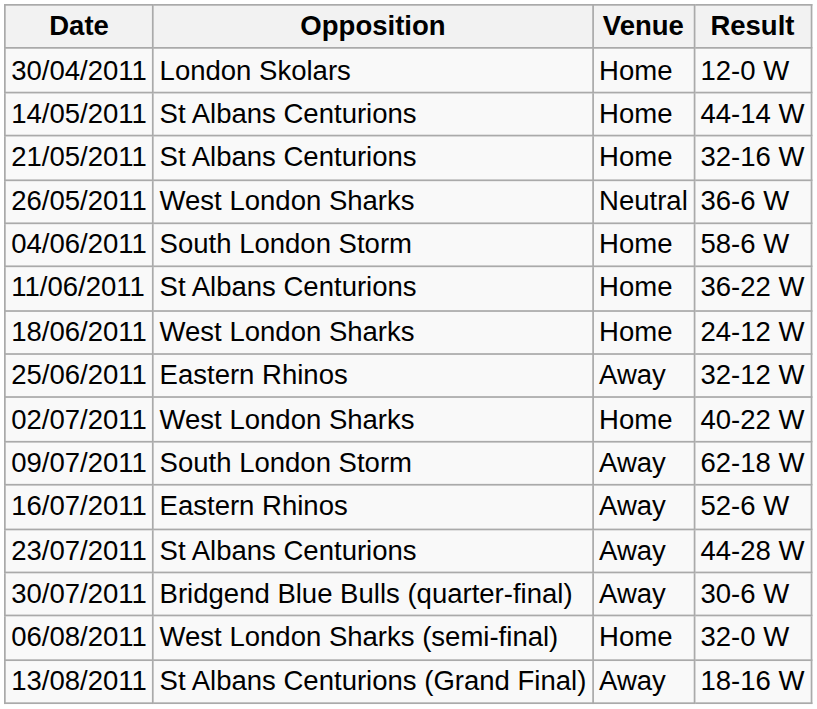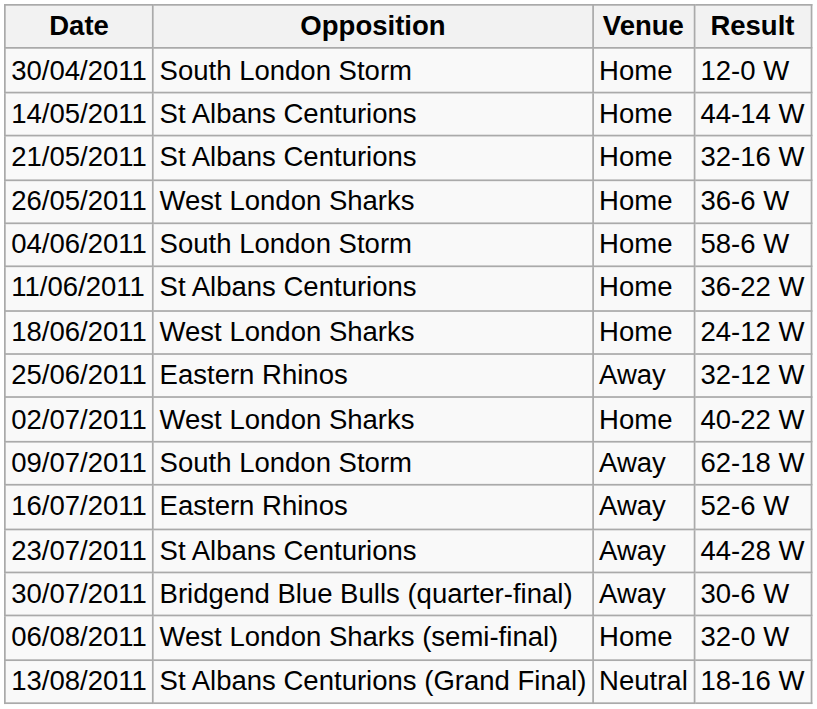 <table class="wikitable">
 <tr>
 <th>Date</th>
 <th>Opposition</th>
 <th>Venue</th>
 <th>Result</th>
 </tr>
 <tr>
 <td>30/04/2011</td>
-<td>London Skolars</td>
+<td>South London Storm</td>
 <td>Home</td>
 <td>12-0 W</td>
 </tr>
 <tr>
 <td>14/05/2011</td>
 <td>St Albans Centurions</td>
 <td>Home</td>
 <td>44-14 W</td>
 </tr>
 <tr>
 <td>21/05/2011</td>
 <td>St Albans Centurions</td>
 <td>Home</td>
 <td>32-16 W</td>
 </tr>
 <tr>
 <td>26/05/2011</td>
 <td>West London Sharks</td>
-<td>Neutral</td>
+<td>Home</td>
 <td>36-6 W</td>
 </tr>
 <tr>
 <td>04/06/2011</td>
 <td>South London Storm</td>
 <td>Home</td>
 <td>58-6 W</td>
 </tr>
 <tr>
 <td>11/06/2011</td>
 <td>St Albans Centurions</td>
 <td>Home</td>
 <td>36-22 W</td>
 </tr>
 <tr>
 <td>18/06/2011</td>
 <td>West London Sharks</td>
 <td>Home</td>
 <td>24-12 W</td>
 </tr>
 <tr>
 <td>25/06/2011</td>
 <td>Eastern Rhinos</td>
 <td>Away</td>
 <td>32-12 W</td>
 </tr>
 <tr>
 <td>02/07/2011</td>
 <td>West London Sharks</td>
 <td>Home</td>
 <td>40-22 W</td>
 </tr>
 <tr>
 <td>09/07/2011</td>
 <td>South London Storm</td>
 <td>Away</td>
 <td>62-18 W</td>
 </tr>
 <tr>
 <td>16/07/2011</td>
 <td>Eastern Rhinos</td>
 <td>Away</td>
 <td>52-6 W</td>
 </tr>
 <tr>
 <td>23/07/2011</td>
 <td>St Albans Centurions</td>
 <td>Away</td>
 <td>44-28 W</td>
 </tr>
 <tr>
 <td>30/07/2011</td>
 <td>Bridgend Blue Bulls (quarter-final)</td>
 <td>Away</td>
 <td>30-6 W</td>
 </tr>
 <tr>
 <td>06/08/2011</td>
 <td>West London Sharks (semi-final)</td>
 <td>Home</td>
 <td>32-0 W</td>
 </tr>
 <tr>
 <td>13/08/2011</td>
 <td>St Albans Centurions (Grand Final)</td>
-<td>Away</td>
+<td>Neutral</td>
 <td>18-16 W</td>
 </tr>
 </table>
